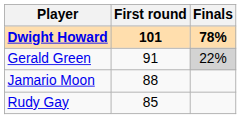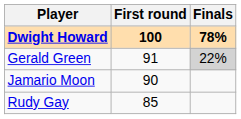 <table class="wikitable">
 <tr>
 <th>Player</th>
 <th>First round</th>
 <th>Finals</th>
 </tr>
 <tr style="background:#ffdead; text-align:center;">
 <td align=left><strong><a href='#'>Dwight Howard</a></strong> </td>
-<td><strong>101</strong> </td>
+<td><strong>100</strong> </td>
 <td><strong>78%</strong></td>
 </tr>
 <tr align=center>
 <td align=left><a href='#'>Gerald Green</a> </td>
 <td>91 </td>
 <td style="background: lightgrey;">22%</td>
 </tr>
 <tr align=center>
 <td align=left><a href='#'>Jamario Moon</a> </td>
-<td>88 </td>
+<td>90 </td>
 <td></td>
 </tr>
 <tr align=center>
 <td align=left><a href='#'>Rudy Gay</a> </td>
 <td>85 </td>
 <td></td>
 </tr>
 </table>
